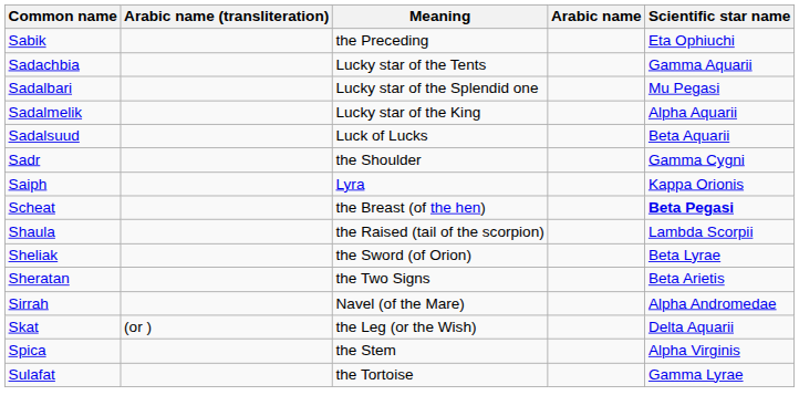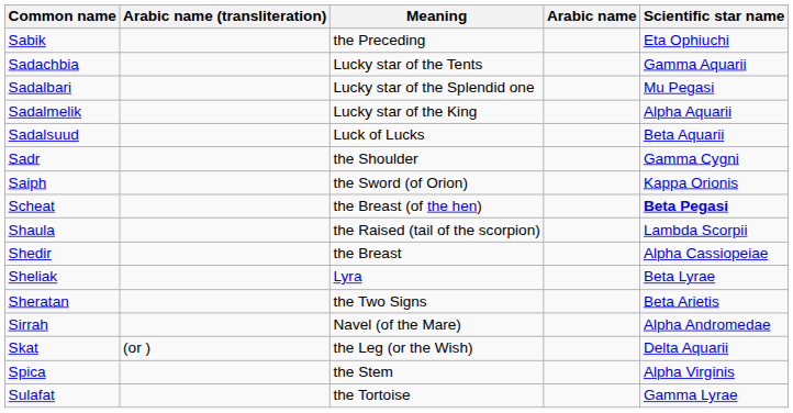 <table class="wikitable">
 <tr>
 <th>Common name</th>
 <th>Arabic name (transliteration)</th>
 <th>Meaning</th>
 <th>Arabic name</th>
 <th>Scientific star name</th>
 </tr>
 <tr>
 <td><a href='#'>Sabik</a></td>
 <td></td>
 <td>the Preceding</td>
 <td></td>
 <td><a href='#'>Eta Ophiuchi</a></td>
 </tr>
 <tr>
 <td><a href='#'>Sadachbia</a></td>
 <td></td>
 <td>Lucky star of the Tents</td>
 <td></td>
 <td><a href='#'>Gamma Aquarii</a></td>
 </tr>
 <tr>
 <td><a href='#'>Sadalbari</a></td>
 <td></td>
 <td>Lucky star of the Splendid one</td>
 <td></td>
 <td><a href='#'>Mu Pegasi</a></td>
 </tr>
 <tr>
 <td><a href='#'>Sadalmelik</a></td>
 <td></td>
 <td>Lucky star of the King</td>
 <td></td>
 <td><a href='#'>Alpha Aquarii</a></td>
 </tr>
 <tr>
 <td><a href='#'>Sadalsuud</a></td>
 <td></td>
 <td>Luck of Lucks</td>
 <td></td>
 <td><a href='#'>Beta Aquarii</a></td>
 </tr>
 <tr>
 <td><a href='#'>Sadr</a></td>
 <td></td>
 <td>the Shoulder</td>
 <td></td>
 <td><a href='#'>Gamma Cygni</a></td>
 </tr>
 <tr>
 <td><a href='#'>Saiph</a></td>
 <td></td>
-<td><a href='#'>Lyra</a></td>
+<td>the Sword (of Orion)</td>
 <td></td>
 <td><a href='#'>Kappa Orionis</a></td>
 </tr>
 <tr>
 <td><a href='#'>Scheat</a></td>
 <td></td>
 <td>the Breast (of <a href='#'>the hen</a>)</td>
 <td></td>
 <td><strong><a href='#'>Beta Pegasi</a></strong></td>
 </tr>
 <tr>
 <td><a href='#'>Shaula</a></td>
 <td></td>
 <td>the Raised (tail of the scorpion)</td>
 <td></td>
 <td><a href='#'>Lambda Scorpii</a></td>
 </tr>
 <tr>
+<td><a href='#'>Shedir</a></td>
+<td></td>
+<td>the Breast</td>
+<td></td>
+<td><a href='#'>Alpha Cassiopeiae</a></td>
+</tr>
+<tr>
 <td><a href='#'>Sheliak</a></td>
 <td></td>
-<td>the Sword (of Orion)</td>
+<td><a href='#'>Lyra</a></td>
 <td></td>
 <td><a href='#'>Beta Lyrae</a></td>
 </tr>
 <tr>
 <td><a href='#'>Sheratan</a></td>
 <td></td>
 <td>the Two Signs</td>
 <td></td>
 <td><a href='#'>Beta Arietis</a></td>
 </tr>
 <tr>
 <td><a href='#'>Sirrah</a></td>
 <td></td>
 <td>Navel (of the Mare)</td>
 <td></td>
 <td><a href='#'>Alpha Andromedae</a></td>
 </tr>
 <tr>
 <td><a href='#'>Skat</a></td>
 <td> (or )</td>
 <td>the Leg (or the Wish)</td>
 <td></td>
 <td><a href='#'>Delta Aquarii</a></td>
 </tr>
 <tr>
 <td><a href='#'>Spica</a></td>
 <td></td>
 <td>the Stem</td>
 <td></td>
 <td><a href='#'>Alpha Virginis</a></td>
 </tr>
 <tr>
 <td><a href='#'>Sulafat</a></td>
 <td></td>
 <td>the Tortoise</td>
 <td></td>
 <td><a href='#'>Gamma Lyrae</a></td>
 </tr>
 </table>
